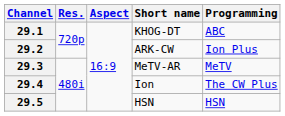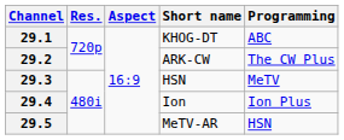 <table class = wikitable>
 <tr>
 <th scope = "col"><a href='#'>Channel</a></th>
 <th scope = "col"><a href='#'>Res.</a></th>
 <th scope = "col"><a href='#'>Aspect</a></th>
 <th scope = "col">Short name</th>
 <th scope = "col">Programming</th>
 </tr>
 <tr>
 <th scope = "row">29.1</th>
 <td rowspan=2><a href='#'>720p</a></td>
 <td rowspan=5><a href='#'>16:9</a></td>
 <td>KHOG-DT</td>
 <td><a href='#'>ABC</a></td>
 </tr>
 <tr>
 <th scope = "row">29.2</th>
 <td>ARK-CW</td>
-<td><a href='#'>Ion Plus</a></td>
+<td><a href='#'>The CW Plus</a></td>
 </tr>
 <tr>
 <th scope = "row">29.3</th>
 <td rowspan=3><a href='#'>480i</a></td>
-<td>MeTV-AR</td>
+<td>HSN</td>
 <td><a href='#'>MeTV</a></td>
 </tr>
 <tr>
 <th scope = "row">29.4</th>
 <td>Ion</td>
-<td><a href='#'>The CW Plus</a></td>
+<td><a href='#'>Ion Plus</a></td>
 </tr>
 <tr>
 <th scope = "row">29.5</th>
-<td>HSN</td>
+<td>MeTV-AR</td>
 <td><a href='#'>HSN</a></td>
 </tr>
 </table>
